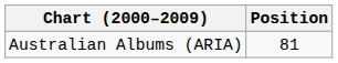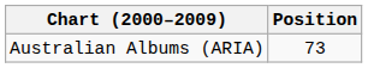 <table class="wikitable plainrowheaders">
 <tr>
 <th scope="col">Chart (2000–2009)</th>
 <th scope="col">Position</th>
 </tr>
 <tr>
 <td scope="row">Australian Albums (ARIA)</td>
-<td align="center">81</td>
+<td align="center">73</td>
 </tr>
 </table>
